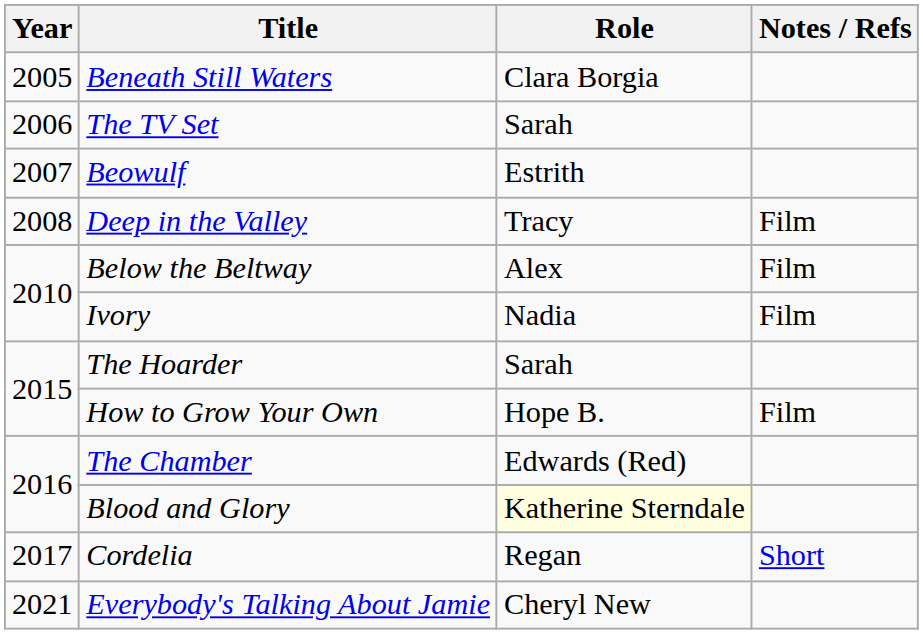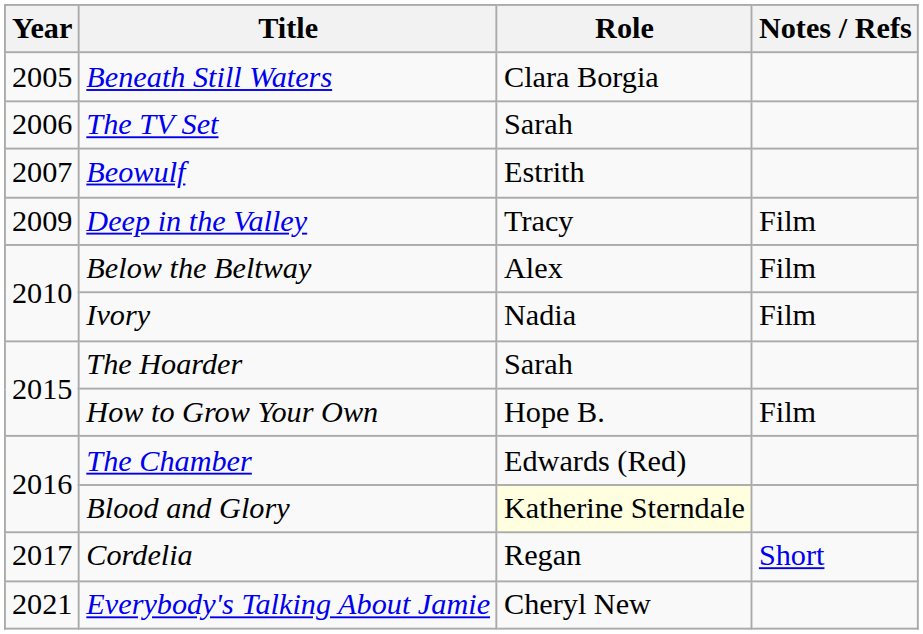 <table class="wikitable sortable">
 <tr>
 <th>Year</th>
 <th>Title</th>
 <th>Role</th>
 <th>Notes / Refs</th>
 </tr>
 <tr>
 <td>2005</td>
 <td><em><a href='#'>Beneath Still Waters</a></em></td>
 <td>Clara Borgia</td>
 <td></td>
 </tr>
 <tr>
 <td>2006</td>
 <td><em><a href='#'>The TV Set</a></em></td>
 <td>Sarah</td>
 <td></td>
 </tr>
 <tr>
 <td>2007</td>
 <td><em><a href='#'>Beowulf</a></em></td>
 <td>Estrith</td>
 <td></td>
 </tr>
 <tr>
-<td>2008</td>
+<td>2009</td>
 <td><em><a href='#'>Deep in the Valley</a></em></td>
 <td>Tracy</td>
 <td>Film</td>
 </tr>
 <tr>
 <td rowspan=2>2010</td>
 <td><em>Below the Beltway</em></td>
 <td>Alex</td>
 <td>Film</td>
 </tr>
 <tr>
 <td><em>Ivory</em></td>
 <td>Nadia</td>
 <td>Film</td>
 </tr>
 <tr>
 <td rowspan=2>2015</td>
 <td><em>The Hoarder</em></td>
 <td>Sarah</td>
 <td></td>
 </tr>
 <tr>
 <td><em>How to Grow Your Own</em></td>
 <td>Hope B.</td>
 <td>Film</td>
 </tr>
 <tr>
 <td rowspan=2>2016</td>
 <td><em><a href='#'>The Chamber</a></em></td>
 <td>Edwards (Red)</td>
 <td></td>
 </tr>
 <tr>
 <td><em>Blood and Glory</em></td>
 <td style="background: lightyellow;">Katherine Sterndale</td>
 <td></td>
 </tr>
 <tr>
 <td>2017</td>
 <td><em>Cordelia</em></td>
 <td>Regan</td>
 <td><a href='#'>Short</a></td>
 </tr>
 <tr>
 <td>2021</td>
 <td><em><a href='#'>Everybody's Talking About Jamie</a></em></td>
 <td>Cheryl New</td>
 <td></td>
 </tr>
 </table>
